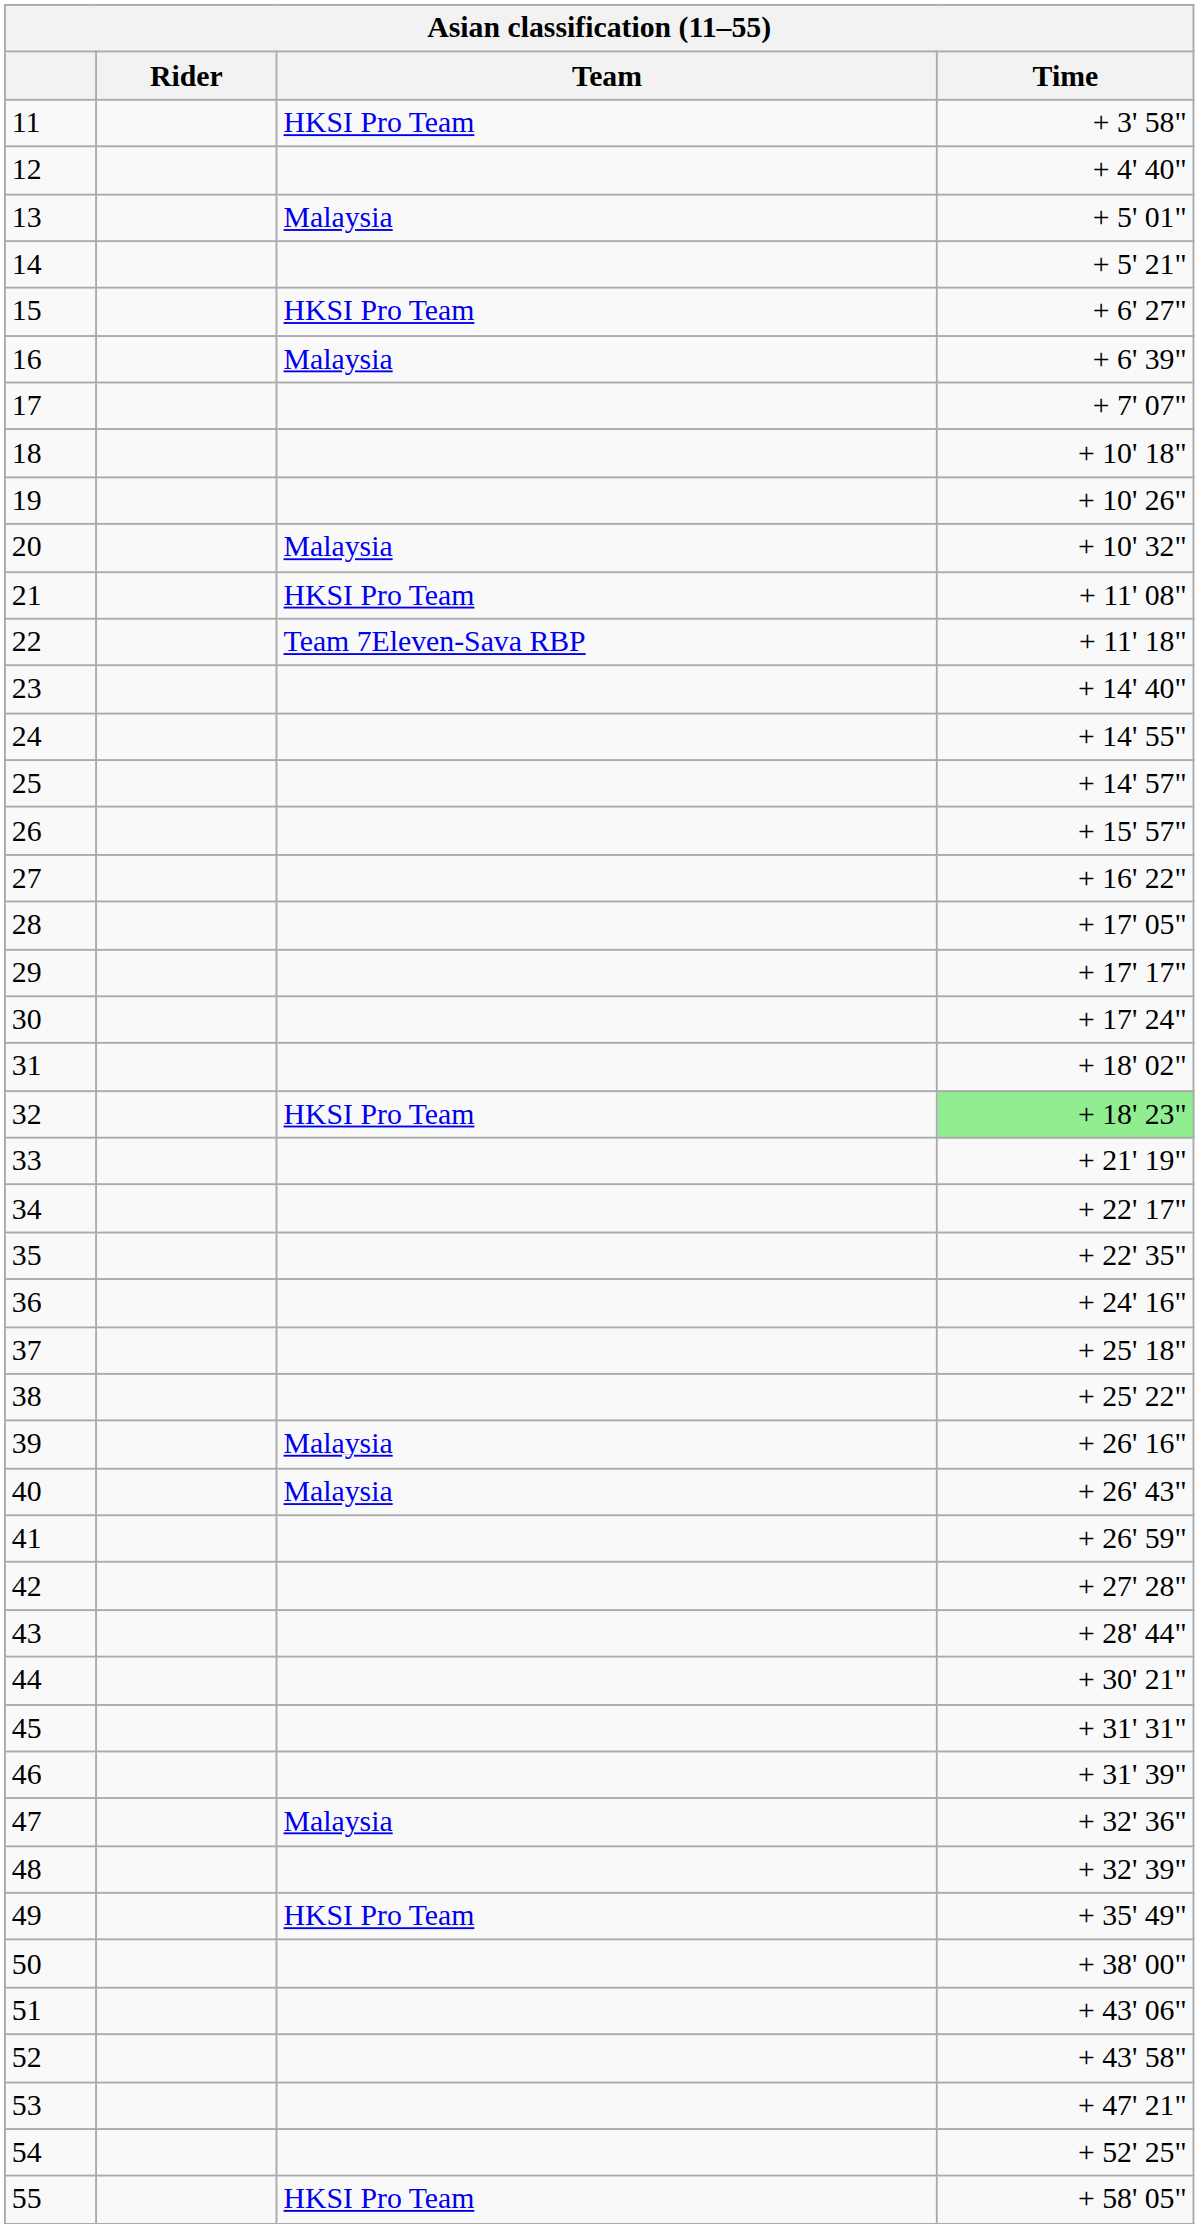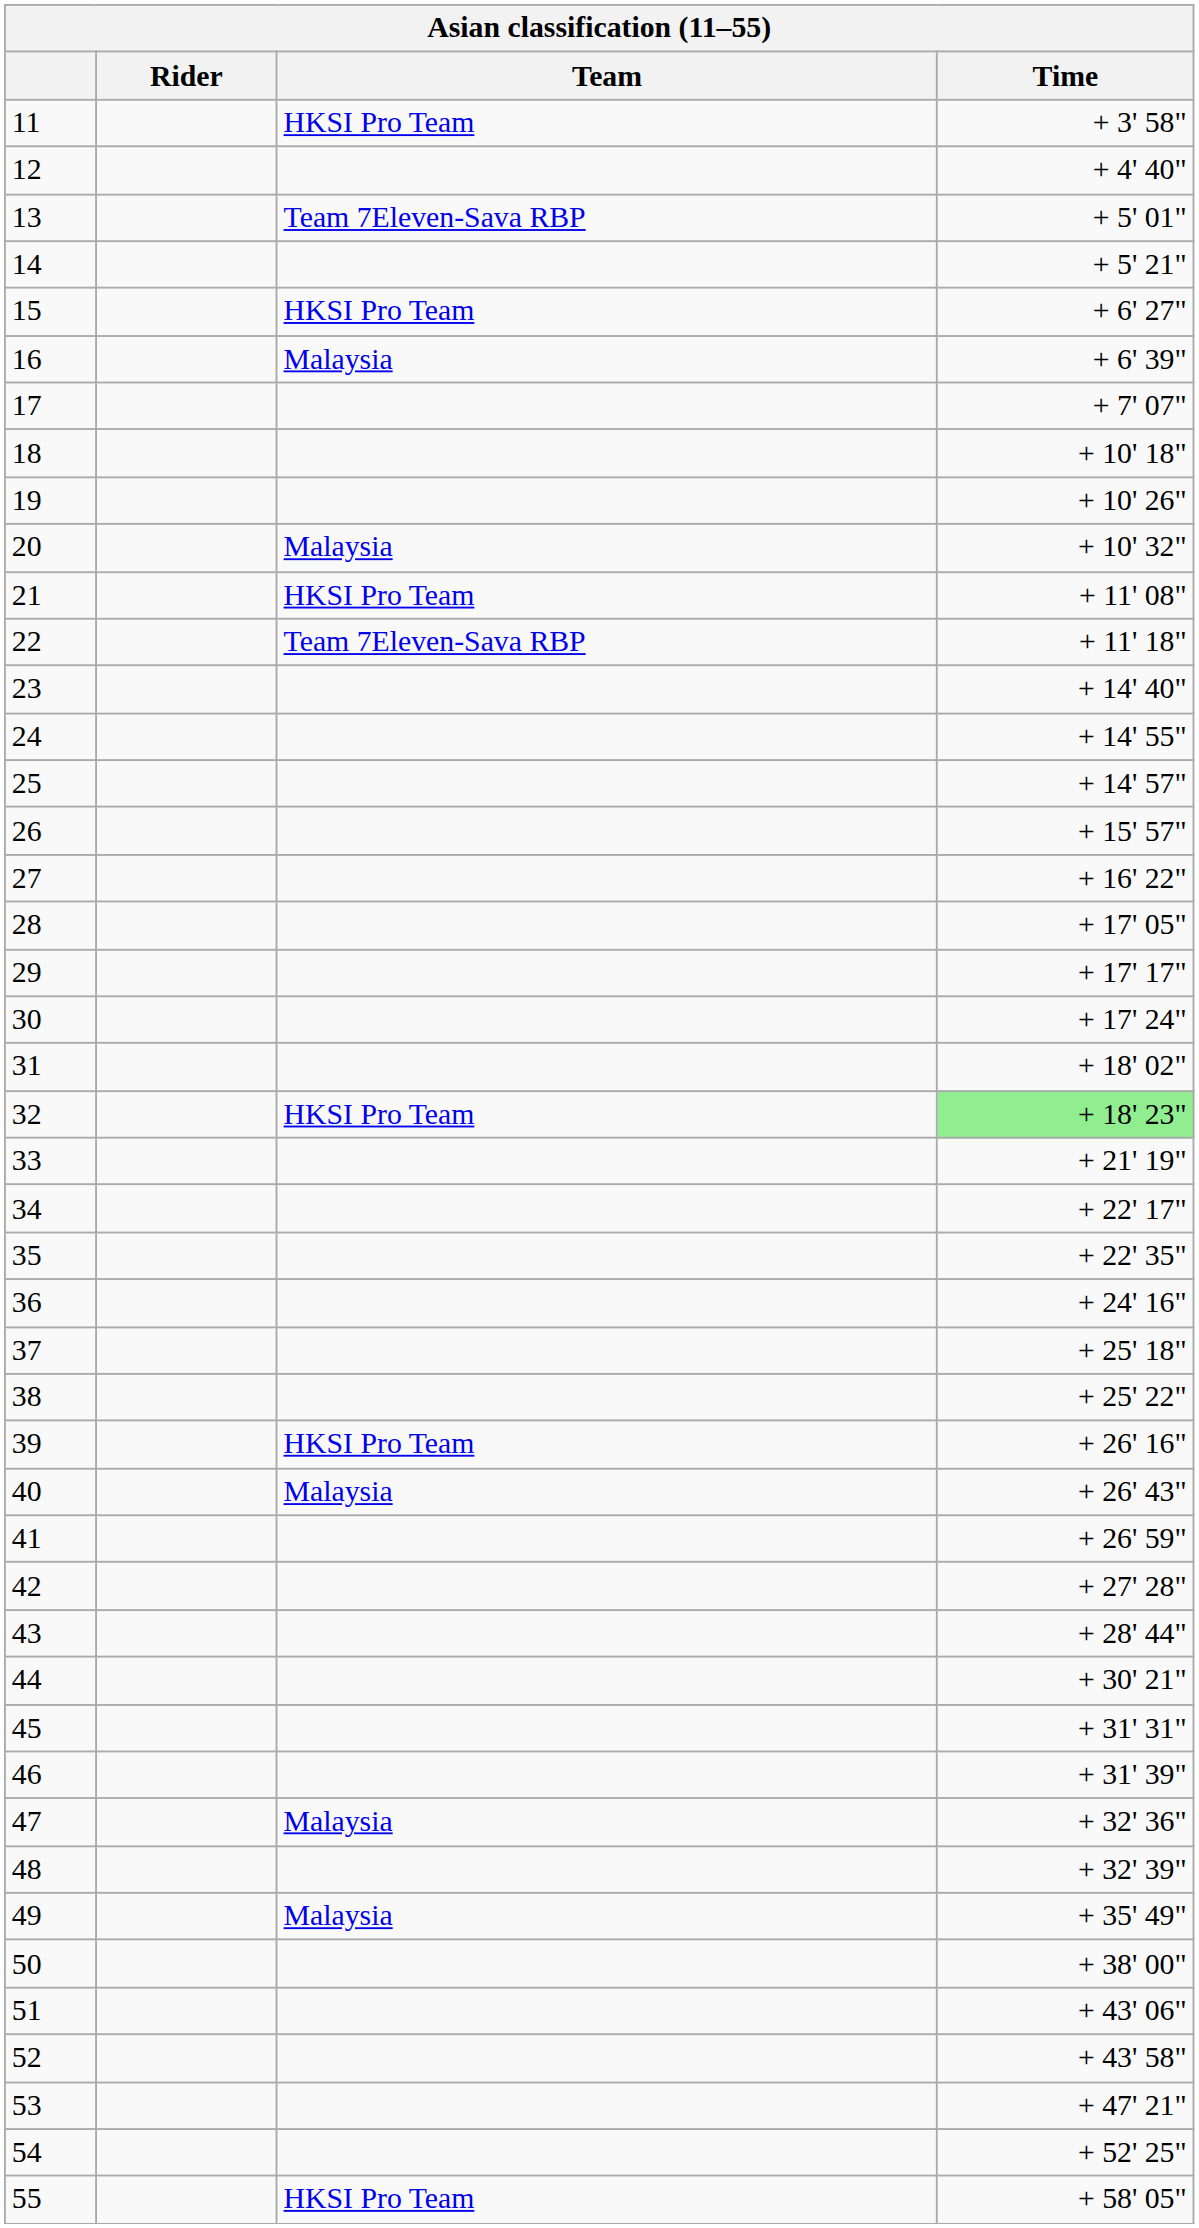 <table class="collapsible collapsed wikitable" style="width:40em;margin-top:0">
 <tr>
 <th colspan=4>Asian classification (11–55)</th>
 </tr>
 <tr>
 <th></th>
 <th>Rider</th>
 <th>Team</th>
 <th>Time</th>
 </tr>
 <tr>
 <td>11</td>
 <td></td>
 <td><a href='#'>HKSI Pro Team</a></td>
 <td align="right">+ 3' 58"</td>
 </tr>
 <tr>
 <td>12</td>
 <td></td>
 <td></td>
 <td align="right">+ 4' 40"</td>
 </tr>
 <tr>
 <td>13</td>
 <td></td>
-<td><a href='#'>Malaysia</a></td>
+<td><a href='#'>Team 7Eleven-Sava RBP</a></td>
 <td align="right">+ 5' 01"</td>
 </tr>
 <tr>
 <td>14</td>
 <td></td>
 <td></td>
 <td align="right">+ 5' 21"</td>
 </tr>
 <tr>
 <td>15</td>
 <td></td>
 <td><a href='#'>HKSI Pro Team</a></td>
 <td align="right">+ 6' 27"</td>
 </tr>
 <tr>
 <td>16</td>
 <td></td>
 <td><a href='#'>Malaysia</a></td>
 <td align="right">+ 6' 39"</td>
 </tr>
 <tr>
 <td>17</td>
 <td></td>
 <td></td>
 <td align="right">+ 7' 07"</td>
 </tr>
 <tr>
 <td>18</td>
 <td></td>
 <td></td>
 <td align="right">+ 10' 18"</td>
 </tr>
 <tr>
 <td>19</td>
 <td></td>
 <td></td>
 <td align="right">+ 10' 26"</td>
 </tr>
 <tr>
 <td>20</td>
 <td></td>
 <td><a href='#'>Malaysia</a></td>
 <td align="right">+ 10' 32"</td>
 </tr>
 <tr>
 <td>21</td>
 <td></td>
 <td><a href='#'>HKSI Pro Team</a></td>
 <td align="right">+ 11' 08"</td>
 </tr>
 <tr>
 <td>22</td>
 <td></td>
 <td><a href='#'>Team 7Eleven-Sava RBP</a></td>
 <td align="right">+ 11' 18"</td>
 </tr>
 <tr>
 <td>23</td>
 <td></td>
 <td></td>
 <td align="right">+ 14' 40"</td>
 </tr>
 <tr>
 <td>24</td>
 <td></td>
 <td></td>
 <td align="right">+ 14' 55"</td>
 </tr>
 <tr>
 <td>25</td>
 <td></td>
 <td></td>
 <td align="right">+ 14' 57"</td>
 </tr>
 <tr>
 <td>26</td>
 <td></td>
 <td></td>
 <td align="right">+ 15' 57"</td>
 </tr>
 <tr>
 <td>27</td>
 <td></td>
 <td></td>
 <td align="right">+ 16' 22"</td>
 </tr>
 <tr>
 <td>28</td>
 <td></td>
 <td></td>
 <td align="right">+ 17' 05"</td>
 </tr>
 <tr>
 <td>29</td>
 <td></td>
 <td></td>
 <td align="right">+ 17' 17"</td>
 </tr>
 <tr>
 <td>30</td>
 <td></td>
 <td></td>
 <td align="right">+ 17' 24"</td>
 </tr>
 <tr>
 <td>31</td>
 <td></td>
 <td></td>
 <td align="right">+ 18' 02"</td>
 </tr>
 <tr>
 <td>32</td>
 <td></td>
 <td><a href='#'>HKSI Pro Team</a></td>
 <td align="right" style="background: lightgreen;">+ 18' 23"</td>
 </tr>
 <tr>
 <td>33</td>
 <td></td>
 <td></td>
 <td align="right">+ 21' 19"</td>
 </tr>
 <tr>
 <td>34</td>
 <td></td>
 <td></td>
 <td align="right">+ 22' 17"</td>
 </tr>
 <tr>
 <td>35</td>
 <td></td>
 <td></td>
 <td align="right">+ 22' 35"</td>
 </tr>
 <tr>
 <td>36</td>
 <td></td>
 <td></td>
 <td align="right">+ 24' 16"</td>
 </tr>
 <tr>
 <td>37</td>
 <td></td>
 <td></td>
 <td align="right">+ 25' 18"</td>
 </tr>
 <tr>
 <td>38</td>
 <td></td>
 <td></td>
 <td align="right">+ 25' 22"</td>
 </tr>
 <tr>
 <td>39</td>
 <td></td>
-<td><a href='#'>Malaysia</a></td>
+<td><a href='#'>HKSI Pro Team</a></td>
 <td align="right">+ 26' 16"</td>
 </tr>
 <tr>
 <td>40</td>
 <td></td>
 <td><a href='#'>Malaysia</a></td>
 <td align="right">+ 26' 43"</td>
 </tr>
 <tr>
 <td>41</td>
 <td></td>
 <td></td>
 <td align="right">+ 26' 59"</td>
 </tr>
 <tr>
 <td>42</td>
 <td></td>
 <td></td>
 <td align="right">+ 27' 28"</td>
 </tr>
 <tr>
 <td>43</td>
 <td></td>
 <td></td>
 <td align="right">+ 28' 44"</td>
 </tr>
 <tr>
 <td>44</td>
 <td></td>
 <td></td>
 <td align="right">+ 30' 21"</td>
 </tr>
 <tr>
 <td>45</td>
 <td></td>
 <td></td>
 <td align="right">+ 31' 31"</td>
 </tr>
 <tr>
 <td>46</td>
 <td></td>
 <td></td>
 <td align="right">+ 31' 39"</td>
 </tr>
 <tr>
 <td>47</td>
 <td></td>
 <td><a href='#'>Malaysia</a></td>
 <td align="right">+ 32' 36"</td>
 </tr>
 <tr>
 <td>48</td>
 <td></td>
 <td></td>
 <td align="right">+ 32' 39"</td>
 </tr>
 <tr>
 <td>49</td>
 <td></td>
-<td><a href='#'>HKSI Pro Team</a></td>
+<td><a href='#'>Malaysia</a></td>
 <td align="right">+ 35' 49"</td>
 </tr>
 <tr>
 <td>50</td>
 <td></td>
 <td></td>
 <td align="right">+ 38' 00"</td>
 </tr>
 <tr>
 <td>51</td>
 <td></td>
 <td></td>
 <td align="right">+ 43' 06"</td>
 </tr>
 <tr>
 <td>52</td>
 <td></td>
 <td></td>
 <td align="right">+ 43' 58"</td>
 </tr>
 <tr>
 <td>53</td>
 <td></td>
 <td></td>
 <td align="right">+ 47' 21"</td>
 </tr>
 <tr>
 <td>54</td>
 <td></td>
 <td></td>
 <td align="right">+ 52' 25"</td>
 </tr>
 <tr>
 <td>55</td>
 <td></td>
 <td><a href='#'>HKSI Pro Team</a></td>
 <td align="right">+ 58' 05"</td>
 </tr>
 </table>
